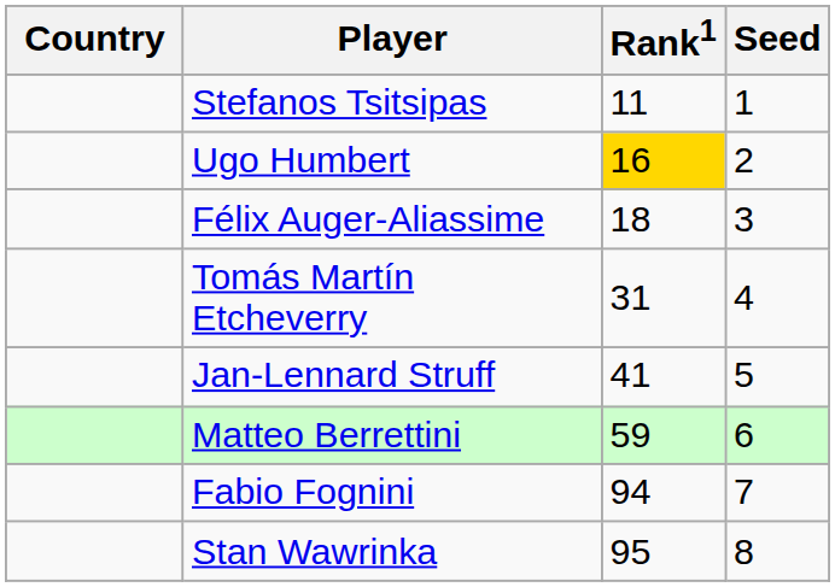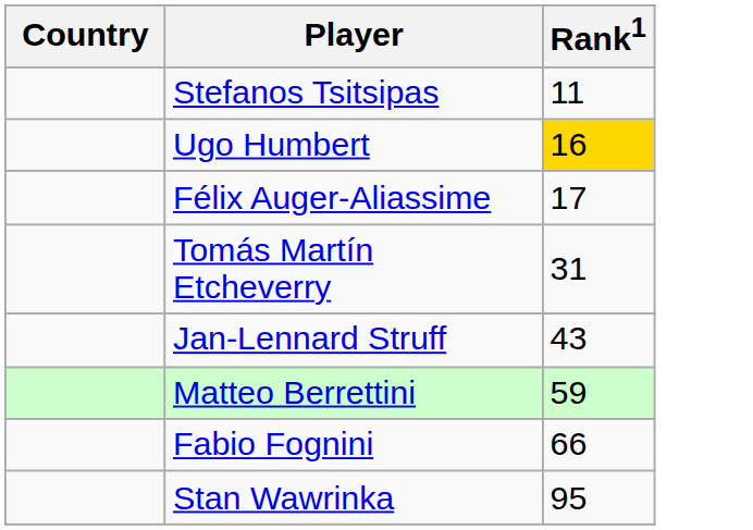 <table class="wikitable nowrap">
 <tr>
 <th width="70">Country</th>
 <th width="175">Player</th>
 <th>Rank<sup>1</sup></th>
-<th>Seed</th>
 </tr>
 <tr>
 <td></td>
 <td><a href='#'>Stefanos Tsitsipas</a></td>
 <td>11</td>
-<td>1</td>
 </tr>
 <tr>
 <td></td>
 <td><a href='#'>Ugo Humbert</a></td>
 <td style="background: gold;">16</td>
-<td>2</td>
 </tr>
 <tr>
 <td></td>
 <td><a href='#'>Félix Auger-Aliassime</a></td>
-<td>18</td>
-<td>3</td>
+<td>17</td>
 </tr>
 <tr>
 <td></td>
 <td><a href='#'>Tomás Martín Etcheverry</a></td>
 <td>31</td>
-<td>4</td>
 </tr>
 <tr>
 <td></td>
 <td><a href='#'>Jan-Lennard Struff</a></td>
-<td>41</td>
-<td>5</td>
+<td>43</td>
 </tr>
 <tr bgcolor=#cfc>
 <td></td>
 <td><a href='#'>Matteo Berrettini</a></td>
 <td>59</td>
-<td>6</td>
 </tr>
 <tr>
 <td></td>
 <td><a href='#'>Fabio Fognini</a></td>
-<td>94</td>
-<td>7</td>
+<td>66</td>
 </tr>
 <tr>
 <td></td>
 <td><a href='#'>Stan Wawrinka</a></td>
 <td>95</td>
-<td>8</td>
 </tr>
 </table>
